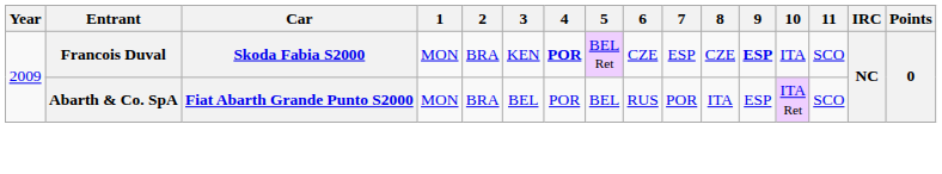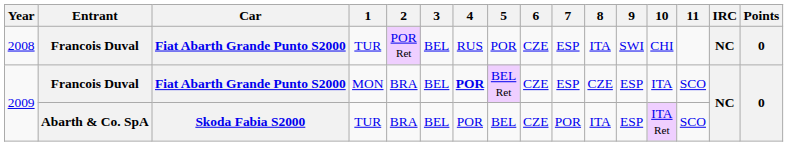 <table class="wikitable" border="1" style="text-align:center; font-size:85%;">
 <tr>
 <th>Year</th>
 <th>Entrant</th>
 <th>Car</th>
 <th>1</th>
 <th>2</th>
 <th>3</th>
 <th>4</th>
 <th>5</th>
 <th>6</th>
 <th>7</th>
 <th>8</th>
 <th>9</th>
 <th>10</th>
 <th>11</th>
 <th>IRC</th>
 <th>Points</th>
 </tr>
 <tr>
+<td><a href='#'>2008</a></td>
+<th nowrap>Francois Duval</th>
+<th nowrap><a href='#'>Fiat Abarth Grande Punto S2000</a></th>
+<td><a href='#'>TUR</a><br><small></small></td>
+<td style="background:#EFCFFF;"><a href='#'>POR</a><br><small>Ret</small></td>
+<td><a href='#'>BEL</a><br><small></small></td>
+<td><a href='#'>RUS</a><br><small></small></td>
+<td><a href='#'>POR</a><br><small></small></td>
+<td><a href='#'>CZE</a><br><small></small></td>
+<td><a href='#'>ESP</a><br><small></small></td>
+<td><a href='#'>ITA</a><br><small></small></td>
+<td><a href='#'>SWI</a><br><small></small></td>
+<td><a href='#'>CHI</a></td>
+<td></td>
+<th>NC</th>
+<th>0</th>
+</tr>
+<tr>
 <td rowspan=2><a href='#'>2009</a></td>
 <th nowrap>Francois Duval</th>
-<th nowrap><a href='#'>Skoda Fabia S2000</a></th>
+<th nowrap><a href='#'>Fiat Abarth Grande Punto S2000</a></th>
 <td><a href='#'>MON</a></td>
 <td><a href='#'>BRA</a></td>
-<td><a href='#'>KEN</a></td>
+<td><a href='#'>BEL</a><br><small></small></td>
 <td><strong><a href='#'>POR</a></strong></td>
 <td style="background:#EFCFFF;"><a href='#'>BEL</a><br><small>Ret</small></td>
 <td><a href='#'>CZE</a><br><small></small></td>
 <td><a href='#'>ESP</a><br><small></small></td>
 <td><a href='#'>CZE</a></td>
-<td><strong><a href='#'>ESP</a></strong></td>
+<td><a href='#'>ESP</a></td>
 <td><a href='#'>ITA</a></td>
 <td><a href='#'>SCO</a></td>
 <th rowspan=2>NC</th>
 <th rowspan=2>0</th>
 </tr>
 <tr>
 <th nowrap>Abarth & Co. SpA</th>
-<th nowrap><a href='#'>Fiat Abarth Grande Punto S2000</a></th>
-<td><a href='#'>MON</a></td>
+<th nowrap><a href='#'>Skoda Fabia S2000</a></th>
+<td><a href='#'>TUR</a><br><small></small></td>
 <td><a href='#'>BRA</a></td>
 <td><a href='#'>BEL</a><br><small></small></td>
 <td><a href='#'>POR</a></td>
 <td><a href='#'>BEL</a></td>
-<td><a href='#'>RUS</a></td>
+<td><a href='#'>CZE</a><br><small></small></td>
 <td><a href='#'>POR</a></td>
 <td><a href='#'>ITA</a><br><small></small></td>
 <td><a href='#'>ESP</a></td>
 <td style="background:#EFCFFF;"><a href='#'>ITA</a><br><small>Ret</small></td>
 <td><a href='#'>SCO</a></td>
 </tr>
 </table>
